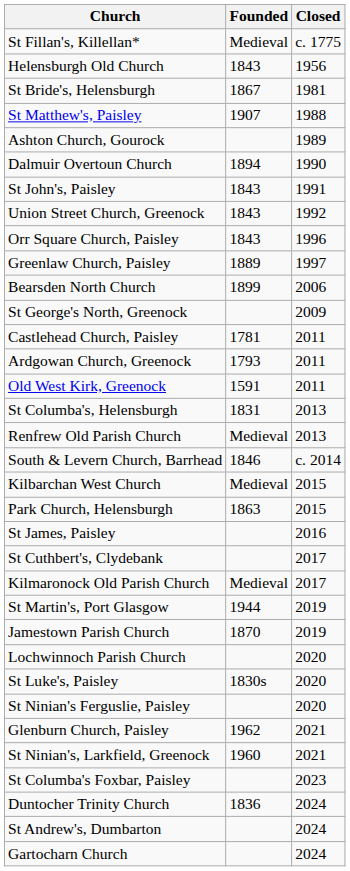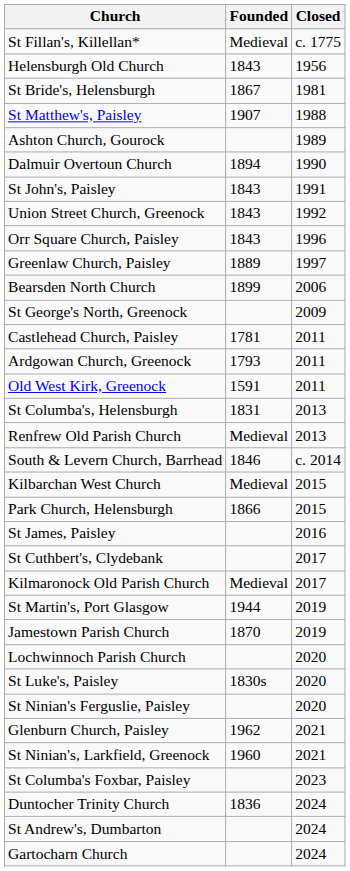 <table class="wikitable">
 <tr>
 <th>Church</th>
 <th>Founded</th>
 <th>Closed</th>
 </tr>
 <tr>
 <td>St Fillan's, Killellan*</td>
 <td>Medieval</td>
 <td>c. 1775</td>
 </tr>
 <tr>
 <td>Helensburgh Old Church</td>
 <td>1843</td>
 <td>1956</td>
 </tr>
 <tr>
 <td>St Bride's, Helensburgh</td>
 <td>1867</td>
 <td>1981</td>
 </tr>
 <tr>
 <td><a href='#'>St Matthew's, Paisley</a></td>
 <td>1907</td>
 <td>1988</td>
 </tr>
 <tr>
 <td>Ashton Church, Gourock</td>
 <td></td>
 <td>1989</td>
 </tr>
 <tr>
 <td>Dalmuir Overtoun Church</td>
 <td>1894</td>
 <td>1990</td>
 </tr>
 <tr>
 <td>St John's, Paisley</td>
 <td>1843</td>
 <td>1991</td>
 </tr>
 <tr>
 <td>Union Street Church, Greenock</td>
 <td>1843</td>
 <td>1992</td>
 </tr>
 <tr>
 <td>Orr Square Church, Paisley</td>
 <td>1843</td>
 <td>1996</td>
 </tr>
 <tr>
 <td>Greenlaw Church, Paisley</td>
 <td>1889</td>
 <td>1997</td>
 </tr>
 <tr>
 <td>Bearsden North Church</td>
 <td>1899</td>
 <td>2006</td>
 </tr>
 <tr>
 <td>St George's North, Greenock</td>
 <td></td>
 <td>2009</td>
 </tr>
 <tr>
 <td>Castlehead Church, Paisley</td>
 <td>1781</td>
 <td>2011</td>
 </tr>
 <tr>
 <td>Ardgowan Church, Greenock</td>
 <td>1793</td>
 <td>2011</td>
 </tr>
 <tr>
 <td><a href='#'>Old West Kirk, Greenock</a></td>
 <td>1591</td>
 <td>2011</td>
 </tr>
 <tr>
 <td>St Columba's, Helensburgh</td>
 <td>1831</td>
 <td>2013</td>
 </tr>
 <tr>
 <td>Renfrew Old Parish Church</td>
 <td>Medieval</td>
 <td>2013</td>
 </tr>
 <tr>
 <td>South & Levern Church, Barrhead</td>
 <td>1846</td>
 <td>c. 2014</td>
 </tr>
 <tr>
 <td>Kilbarchan West Church</td>
 <td>Medieval</td>
 <td>2015</td>
 </tr>
 <tr>
 <td>Park Church, Helensburgh</td>
-<td>1863</td>
+<td>1866</td>
 <td>2015</td>
 </tr>
 <tr>
 <td>St James, Paisley</td>
 <td></td>
 <td>2016</td>
 </tr>
 <tr>
 <td>St Cuthbert's, Clydebank</td>
 <td></td>
 <td>2017</td>
 </tr>
 <tr>
 <td>Kilmaronock Old Parish Church</td>
 <td>Medieval</td>
 <td>2017</td>
 </tr>
 <tr>
 <td>St Martin's, Port Glasgow</td>
 <td>1944</td>
 <td>2019</td>
 </tr>
 <tr>
 <td>Jamestown Parish Church</td>
 <td>1870</td>
 <td>2019</td>
 </tr>
 <tr>
 <td>Lochwinnoch Parish Church</td>
 <td></td>
 <td>2020</td>
 </tr>
 <tr>
 <td>St Luke's, Paisley</td>
 <td>1830s</td>
 <td>2020</td>
 </tr>
 <tr>
 <td>St Ninian's Ferguslie, Paisley</td>
 <td></td>
 <td>2020</td>
 </tr>
 <tr>
 <td>Glenburn Church, Paisley</td>
 <td>1962</td>
 <td>2021</td>
 </tr>
 <tr>
 <td>St Ninian's, Larkfield, Greenock</td>
 <td>1960</td>
 <td>2021</td>
 </tr>
 <tr>
 <td>St Columba's Foxbar, Paisley</td>
 <td></td>
 <td>2023</td>
 </tr>
 <tr>
 <td>Duntocher Trinity Church</td>
 <td>1836</td>
 <td>2024</td>
 </tr>
 <tr>
 <td>St Andrew's, Dumbarton</td>
 <td></td>
 <td>2024</td>
 </tr>
 <tr>
 <td>Gartocharn Church</td>
 <td></td>
 <td>2024</td>
 </tr>
 </table>
